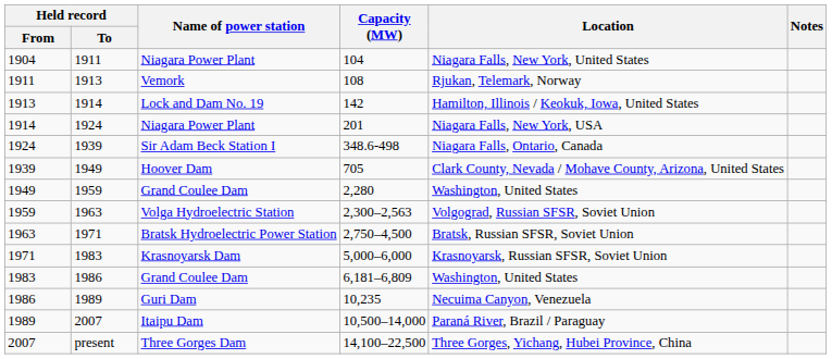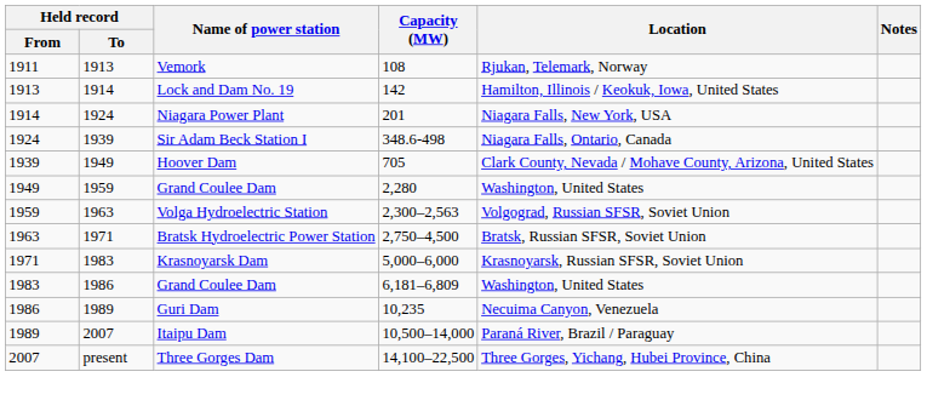 <table class="wikitable">
 <tr>
 <th colspan=2>Held record</th>
 <th rowspan=2>Name of <a href='#'>power station</a></th>
 <th rowspan="2"><a href='#'>Capacity</a><br>(<a href='#'>MW</a>)</th>
 <th rowspan=2>Location</th>
 <th rowspan=2>Notes</th>
 </tr>
 <tr>
 <th width=70>From</th>
 <th width=70>To</th>
-</tr>
-<tr>
-<td>1904</td>
-<td>1911</td>
-<td align=left><a href='#'>Niagara Power Plant</a></td>
-<td>104</td>
-<td> <a href='#'>Niagara Falls</a>, <a href='#'>New York</a>, United States</td>
-<td></td>
 </tr>
 <tr>
 <td>1911</td>
 <td>1913</td>
 <td align=left><a href='#'>Vemork</a></td>
 <td>108</td>
 <td> <a href='#'>Rjukan</a>, <a href='#'>Telemark</a>, Norway</td>
 <td></td>
 </tr>
 <tr>
 <td>1913</td>
 <td>1914</td>
 <td align=left><a href='#'>Lock and Dam No. 19</a></td>
 <td>142</td>
 <td> <a href='#'>Hamilton, Illinois</a> / <a href='#'>Keokuk, Iowa</a>, United States</td>
 <td></td>
 </tr>
 <tr>
 <td>1914</td>
 <td>1924</td>
 <td align=left><a href='#'>Niagara Power Plant</a></td>
 <td>201</td>
 <td> <a href='#'>Niagara Falls</a>, <a href='#'>New York</a>, USA</td>
 <td></td>
 </tr>
 <tr>
 <td>1924</td>
 <td>1939</td>
 <td align=left><a href='#'>Sir Adam Beck Station I</a></td>
 <td>348.6-498</td>
 <td> <a href='#'>Niagara Falls</a>, <a href='#'>Ontario</a>, Canada</td>
 <td></td>
 </tr>
 <tr>
 <td>1939</td>
 <td>1949</td>
 <td align=left><a href='#'>Hoover Dam</a></td>
 <td>705</td>
 <td> <a href='#'>Clark County, Nevada</a> / <a href='#'>Mohave County, Arizona</a>, United States</td>
 <td></td>
 </tr>
 <tr>
 <td>1949</td>
 <td>1959</td>
 <td align=left><a href='#'>Grand Coulee Dam</a></td>
 <td>2,280</td>
 <td> <a href='#'>Washington</a>, United States</td>
 <td></td>
 </tr>
 <tr>
 <td>1959</td>
 <td>1963</td>
 <td align=left><a href='#'>Volga Hydroelectric Station</a></td>
 <td>2,300–2,563</td>
 <td> <a href='#'>Volgograd</a>, <a href='#'>Russian SFSR</a>, Soviet Union</td>
 <td></td>
 </tr>
 <tr>
 <td>1963</td>
 <td>1971</td>
 <td align=left><a href='#'>Bratsk Hydroelectric Power Station</a></td>
 <td>2,750–4,500</td>
 <td> <a href='#'>Bratsk</a>, Russian SFSR, Soviet Union</td>
 <td></td>
 </tr>
 <tr>
 <td>1971</td>
 <td>1983</td>
 <td align=left><a href='#'>Krasnoyarsk Dam</a></td>
 <td>5,000–6,000</td>
 <td> <a href='#'>Krasnoyarsk</a>, Russian SFSR, Soviet Union</td>
 <td></td>
 </tr>
 <tr>
 <td>1983</td>
 <td>1986</td>
 <td align=left><a href='#'>Grand Coulee Dam</a></td>
 <td>6,181–6,809</td>
 <td> <a href='#'>Washington</a>, United States</td>
 <td></td>
 </tr>
 <tr>
 <td>1986</td>
 <td>1989</td>
 <td align=left><a href='#'>Guri Dam</a></td>
 <td>10,235</td>
 <td> <a href='#'>Necuima Canyon</a>, Venezuela</td>
 <td></td>
 </tr>
 <tr>
 <td>1989</td>
 <td>2007</td>
 <td align=left><a href='#'>Itaipu Dam</a></td>
 <td>10,500–14,000</td>
 <td>  <a href='#'>Paraná River</a>, Brazil / Paraguay</td>
 <td></td>
 </tr>
 <tr>
 <td>2007</td>
 <td>present</td>
 <td align=left><a href='#'>Three Gorges Dam</a></td>
 <td>14,100–22,500</td>
 <td> <a href='#'>Three Gorges</a>, <a href='#'>Yichang</a>, <a href='#'>Hubei Province</a>, China</td>
 <td></td>
 </tr>
 </table>
